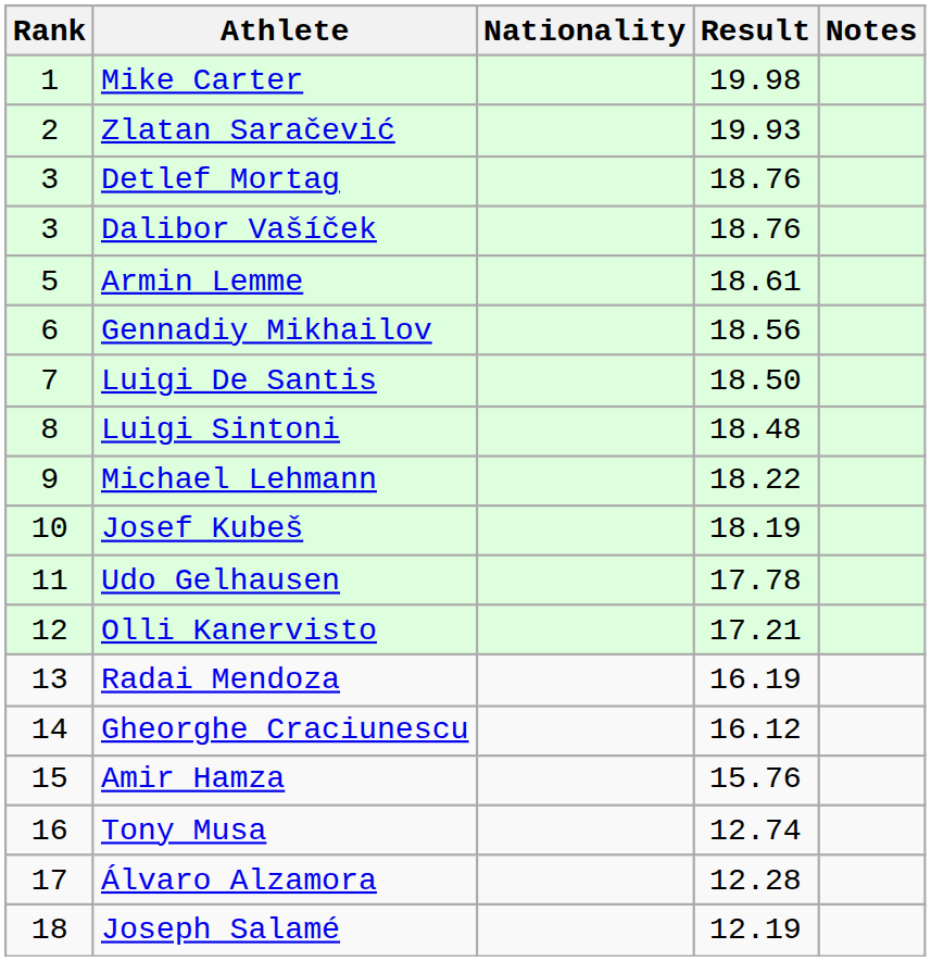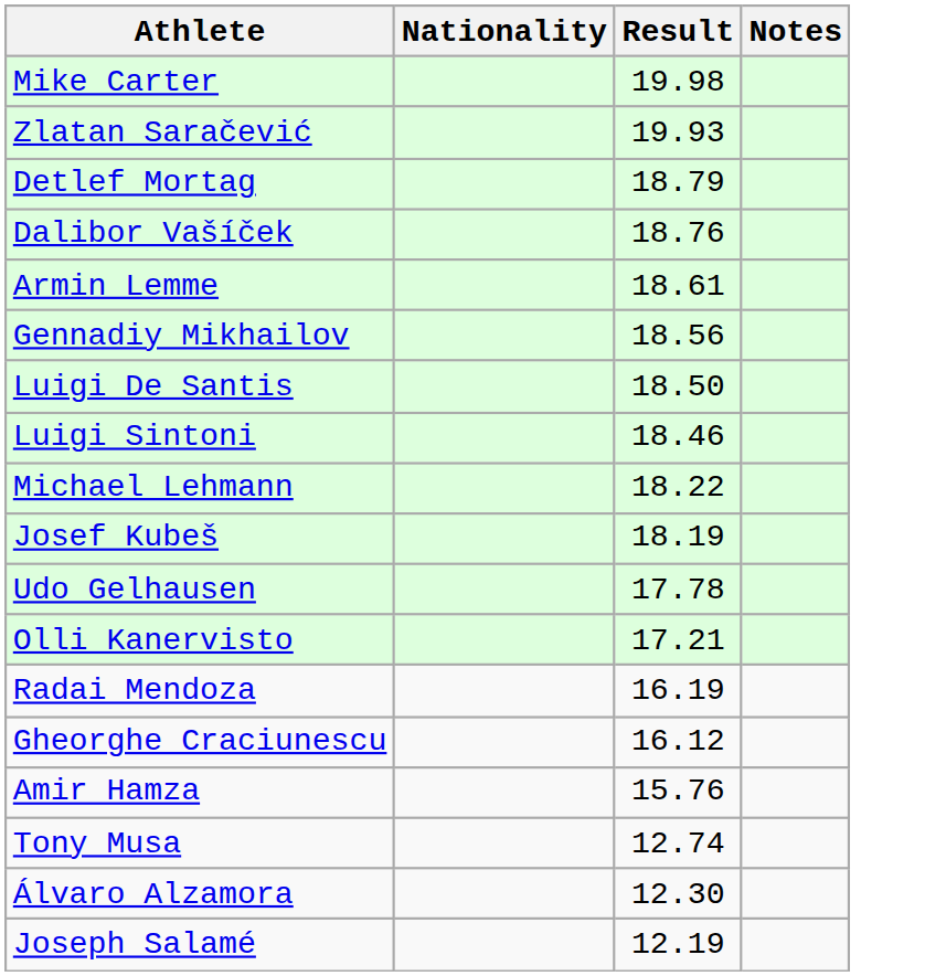 <table class="wikitable sortable" style="text-align:center">
 <tr>
-<th>Rank</th>
 <th>Athlete</th>
 <th>Nationality</th>
 <th>Result</th>
 <th>Notes</th>
 </tr>
 <tr bgcolor=ddffdd>
-<td>1</td>
 <td align=left><a href='#'>Mike Carter</a></td>
 <td align=left></td>
 <td>19.98</td>
 <td></td>
 </tr>
 <tr bgcolor=ddffdd>
-<td>2</td>
 <td align=left><a href='#'>Zlatan Saračević</a></td>
 <td align=left></td>
 <td>19.93</td>
 <td></td>
 </tr>
 <tr bgcolor=ddffdd>
-<td>3</td>
 <td align=left><a href='#'>Detlef Mortag</a></td>
 <td align=left></td>
-<td>18.76</td>
+<td>18.79</td>
 <td></td>
 </tr>
 <tr bgcolor=ddffdd>
-<td>3</td>
 <td align=left><a href='#'>Dalibor Vašíček</a></td>
 <td align=left></td>
 <td>18.76</td>
 <td></td>
 </tr>
 <tr bgcolor=ddffdd>
-<td>5</td>
 <td align=left><a href='#'>Armin Lemme</a></td>
 <td align=left></td>
 <td>18.61</td>
 <td></td>
 </tr>
 <tr bgcolor=ddffdd>
-<td>6</td>
 <td align=left><a href='#'>Gennadiy Mikhailov</a></td>
 <td align=left></td>
 <td>18.56</td>
 <td></td>
 </tr>
 <tr bgcolor=ddffdd>
-<td>7</td>
 <td align=left><a href='#'>Luigi De Santis</a></td>
 <td align=left></td>
 <td>18.50</td>
 <td></td>
 </tr>
 <tr bgcolor=ddffdd>
-<td>8</td>
 <td align=left><a href='#'>Luigi Sintoni</a></td>
 <td align=left></td>
-<td>18.48</td>
+<td>18.46</td>
 <td></td>
 </tr>
 <tr bgcolor=ddffdd>
-<td>9</td>
 <td align=left><a href='#'>Michael Lehmann</a></td>
 <td align=left></td>
 <td>18.22</td>
 <td></td>
 </tr>
 <tr bgcolor=ddffdd>
-<td>10</td>
 <td align=left><a href='#'>Josef Kubeš</a></td>
 <td align=left></td>
 <td>18.19</td>
 <td></td>
 </tr>
 <tr bgcolor=ddffdd>
-<td>11</td>
 <td align=left><a href='#'>Udo Gelhausen</a></td>
 <td align=left></td>
 <td>17.78</td>
 <td></td>
 </tr>
 <tr bgcolor=ddffdd>
-<td>12</td>
 <td align=left><a href='#'>Olli Kanervisto</a></td>
 <td align=left></td>
 <td>17.21</td>
 <td></td>
 </tr>
 <tr>
-<td>13</td>
 <td align=left><a href='#'>Radai Mendoza</a></td>
 <td align=left></td>
 <td>16.19</td>
 <td></td>
 </tr>
 <tr>
-<td>14</td>
 <td align=left><a href='#'>Gheorghe Craciunescu</a></td>
 <td align=left></td>
 <td>16.12</td>
 <td></td>
 </tr>
 <tr>
-<td>15</td>
 <td align=left><a href='#'>Amir Hamza</a></td>
 <td align=left></td>
 <td>15.76</td>
 <td></td>
 </tr>
 <tr>
-<td>16</td>
 <td align=left><a href='#'>Tony Musa</a></td>
 <td align=left></td>
 <td>12.74</td>
 <td></td>
 </tr>
 <tr>
-<td>17</td>
 <td align=left><a href='#'>Álvaro Alzamora</a></td>
 <td align=left></td>
-<td>12.28</td>
+<td>12.30</td>
 <td></td>
 </tr>
 <tr>
-<td>18</td>
 <td align=left><a href='#'>Joseph Salamé</a></td>
 <td align=left></td>
 <td>12.19</td>
 <td></td>
 </tr>
 </table>
